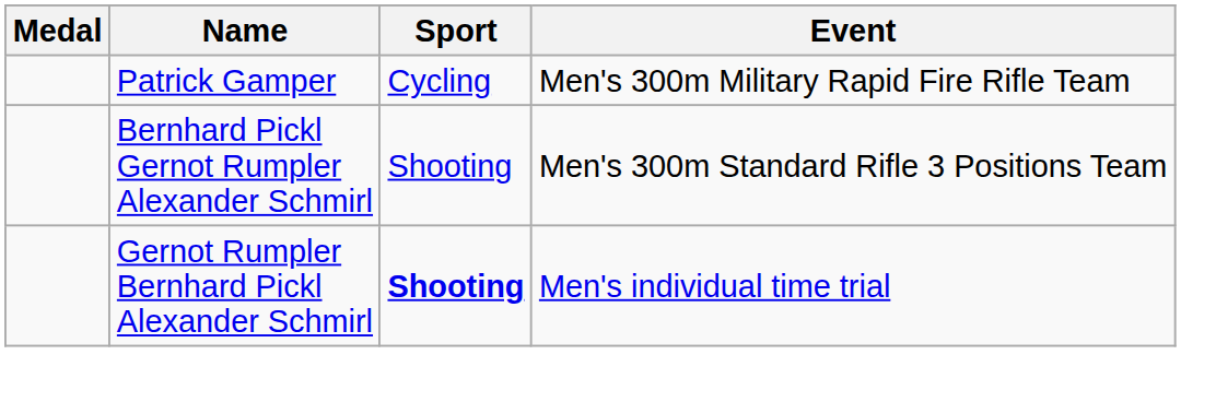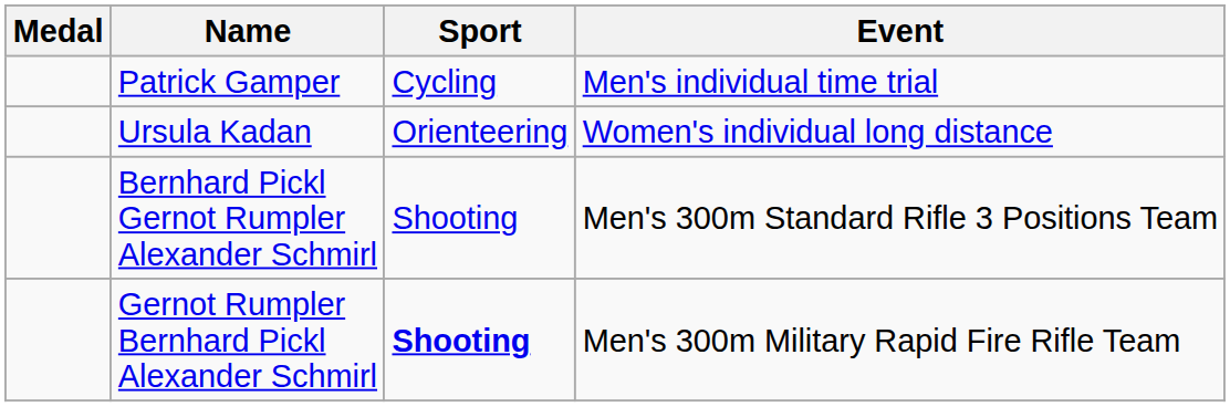 <table class="wikitable sortable" style="font-size: 95%;">
 <tr>
 <th>Medal</th>
 <th>Name</th>
 <th>Sport</th>
 <th>Event</th>
 </tr>
 <tr>
 <td></td>
 <td><a href='#'>Patrick Gamper</a></td>
 <td><a href='#'>Cycling</a></td>
-<td>Men's 300m Military Rapid Fire Rifle Team</td>
+<td><a href='#'>Men's individual time trial</a></td>
+</tr>
+<tr>
+<td></td>
+<td><a href='#'>Ursula Kadan</a></td>
+<td><a href='#'>Orienteering</a></td>
+<td><a href='#'>Women's individual long distance</a></td>
 </tr>
 <tr>
 <td></td>
 <td><a href='#'>Bernhard Pickl</a><br><a href='#'>Gernot Rumpler</a><br><a href='#'>Alexander Schmirl</a></td>
 <td><a href='#'>Shooting</a></td>
 <td>Men's 300m Standard Rifle 3 Positions Team</td>
 </tr>
 <tr>
 <td></td>
 <td><a href='#'>Gernot Rumpler</a><br><a href='#'>Bernhard Pickl</a><br><a href='#'>Alexander Schmirl</a></td>
 <td><strong><a href='#'>Shooting</a></strong></td>
-<td><a href='#'>Men's individual time trial</a></td>
+<td>Men's 300m Military Rapid Fire Rifle Team</td>
 </tr>
 </table>
